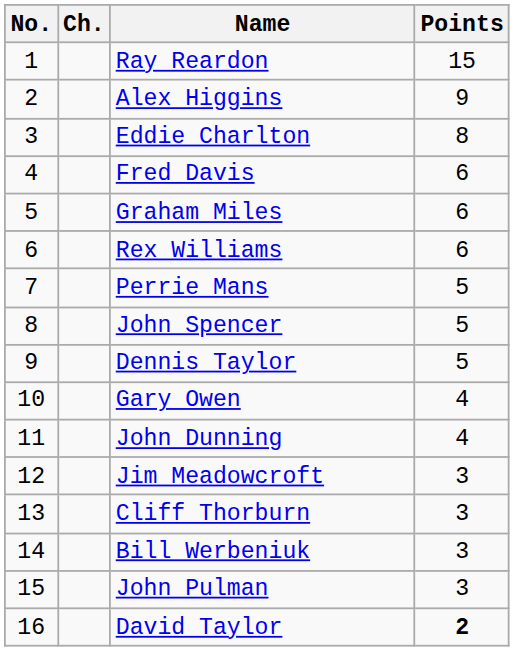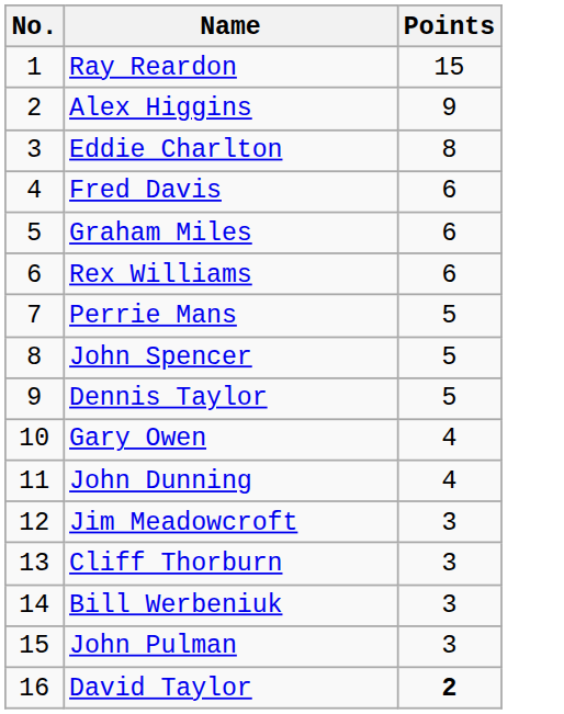 <table class="wikitable" style="text-align: center;">
 <tr>
 <th>No.</th>
-<th>Ch.</th>
 <th width=165>Name</th>
 <th>Points</th>
 </tr>
 <tr>
 <td>1</td>
-<td></td>
 <td style="text-align:left;"> <a href='#'>Ray Reardon</a></td>
 <td>15</td>
 </tr>
 <tr>
 <td>2</td>
-<td></td>
 <td style="text-align:left;"> <a href='#'>Alex Higgins</a></td>
 <td>9</td>
 </tr>
 <tr>
 <td>3</td>
-<td></td>
 <td style="text-align:left;"> <a href='#'>Eddie Charlton</a></td>
 <td>8</td>
 </tr>
 <tr>
 <td>4</td>
-<td></td>
 <td style="text-align:left;"> <a href='#'>Fred Davis</a></td>
 <td>6</td>
 </tr>
 <tr>
 <td>5</td>
-<td></td>
 <td style="text-align:left;"> <a href='#'>Graham Miles</a></td>
 <td>6</td>
 </tr>
 <tr>
 <td>6</td>
-<td></td>
 <td style="text-align:left;"> <a href='#'>Rex Williams</a></td>
 <td>6</td>
 </tr>
 <tr>
 <td>7</td>
-<td></td>
 <td style="text-align:left;"> <a href='#'>Perrie Mans</a></td>
 <td>5</td>
 </tr>
 <tr>
 <td>8</td>
-<td></td>
 <td style="text-align:left;"> <a href='#'>John Spencer</a></td>
 <td>5</td>
 </tr>
 <tr>
 <td>9</td>
-<td></td>
 <td style="text-align:left;"> <a href='#'>Dennis Taylor</a></td>
 <td>5</td>
 </tr>
 <tr>
 <td>10</td>
-<td></td>
 <td style="text-align:left;"> <a href='#'>Gary Owen</a></td>
 <td>4</td>
 </tr>
 <tr>
 <td>11</td>
-<td></td>
 <td style="text-align:left;"> <a href='#'>John Dunning</a></td>
 <td>4</td>
 </tr>
 <tr>
 <td>12</td>
-<td></td>
 <td style="text-align:left;"> <a href='#'>Jim Meadowcroft</a></td>
 <td>3</td>
 </tr>
 <tr>
 <td>13</td>
-<td></td>
 <td style="text-align:left;"> <a href='#'>Cliff Thorburn</a></td>
 <td>3</td>
 </tr>
 <tr>
 <td>14</td>
-<td></td>
 <td style="text-align:left;"> <a href='#'>Bill Werbeniuk</a></td>
 <td>3</td>
 </tr>
 <tr>
 <td>15</td>
-<td></td>
 <td style="text-align:left;"> <a href='#'>John Pulman</a></td>
 <td>3</td>
 </tr>
 <tr>
 <td>16</td>
-<td></td>
 <td style="text-align:left;"> <a href='#'>David Taylor</a></td>
 <td><strong>2</strong></td>
 </tr>
 </table>
